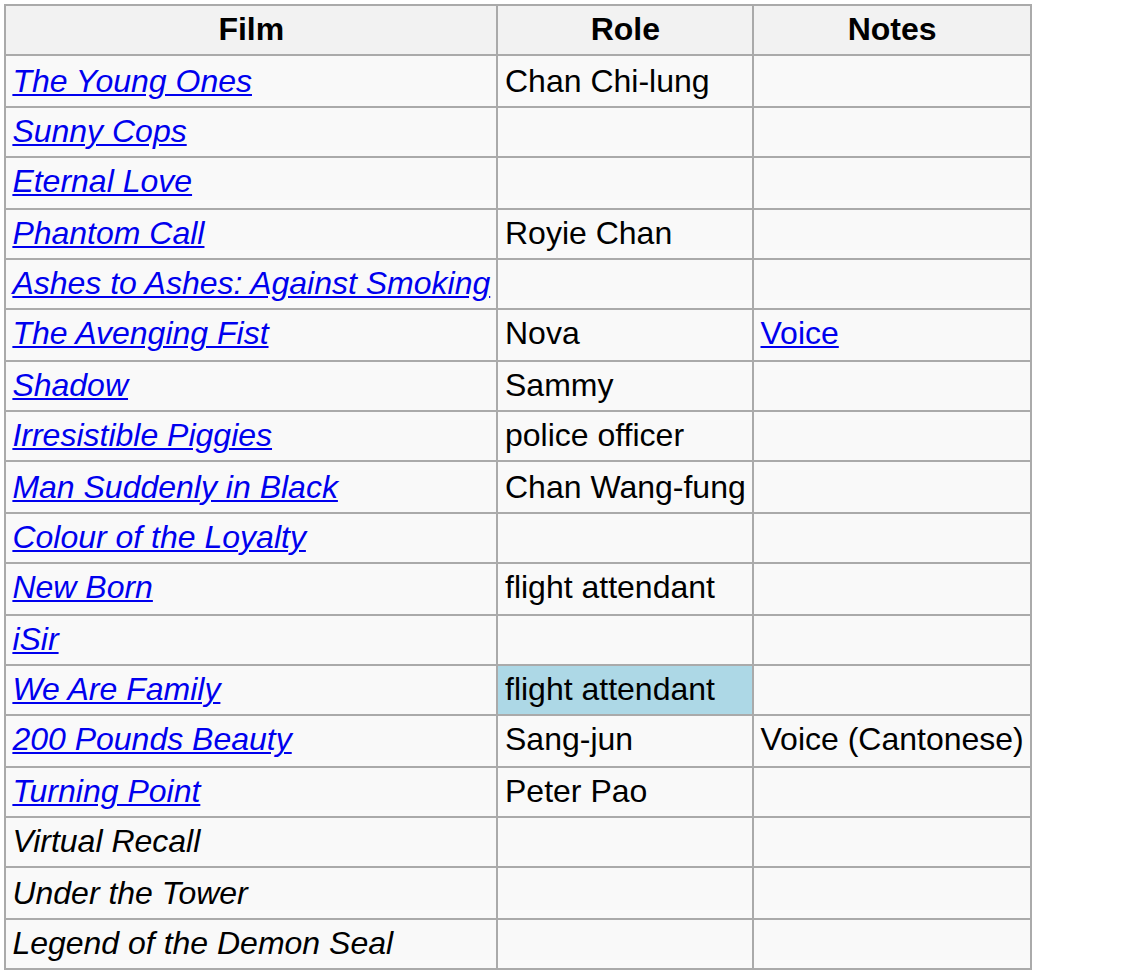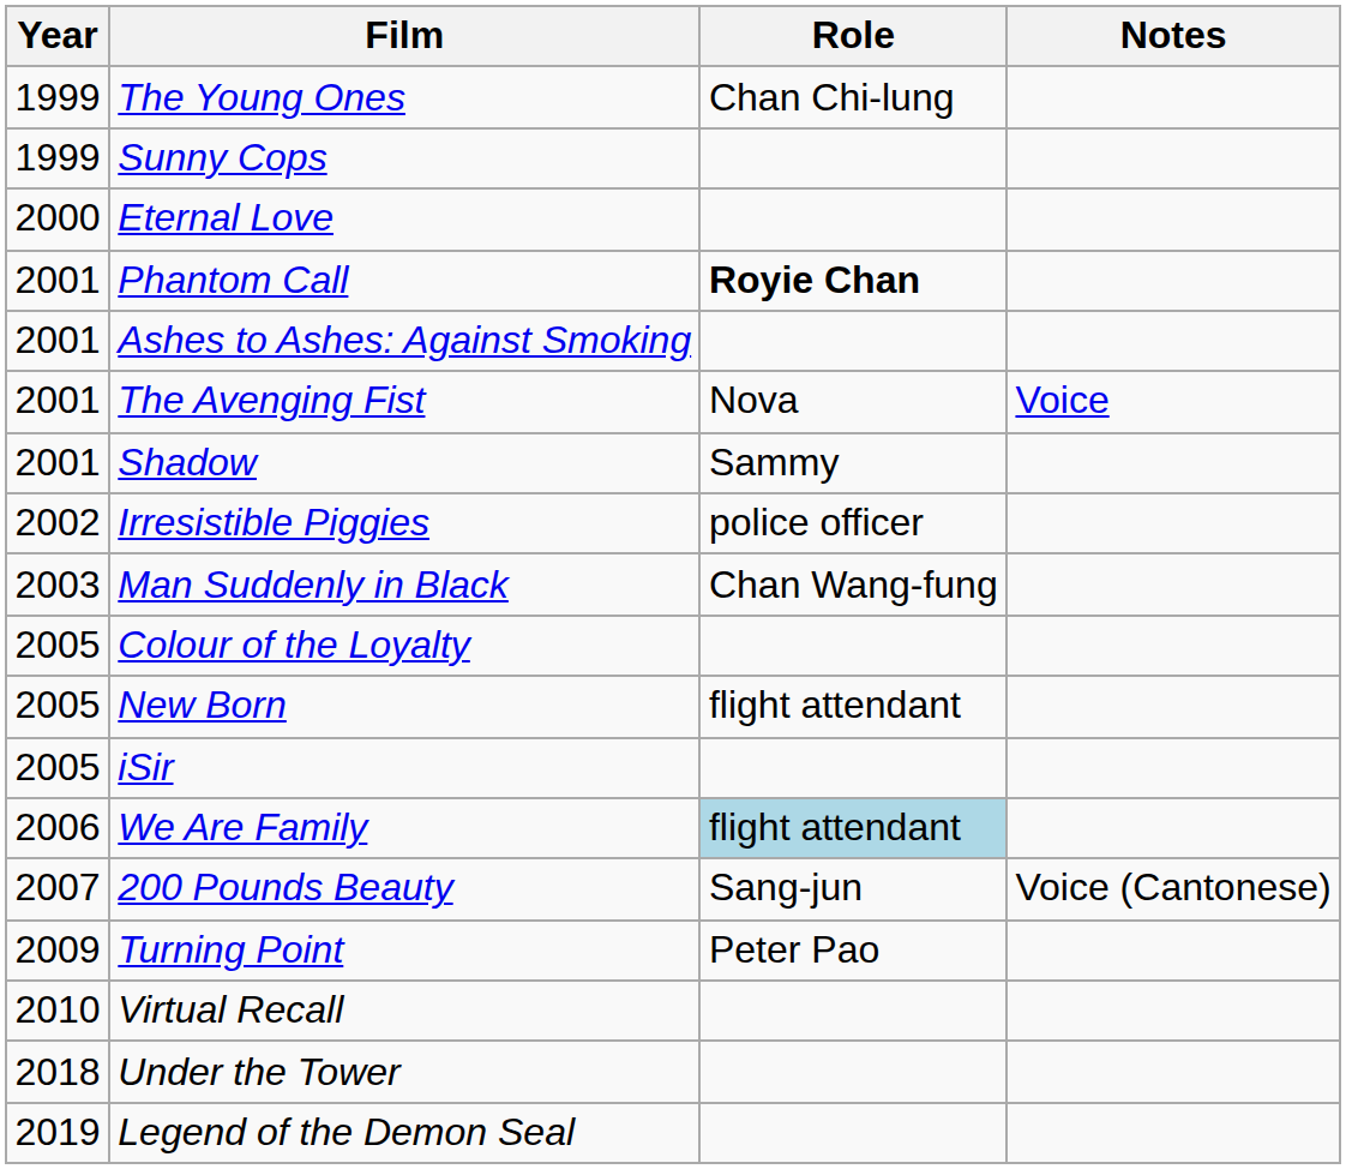 <table class="wikitable sortable">
 <tr>
+<th>Year</th>
 <th>Film</th>
 <th>Role</th>
 <th class="unsortable">Notes</th>
 </tr>
 <tr>
+<td>1999</td>
 <td><em><a href='#'>The Young Ones</a></em></td>
 <td>Chan Chi-lung</td>
 <td></td>
 </tr>
 <tr>
+<td>1999</td>
 <td><em><a href='#'>Sunny Cops</a></em></td>
 <td></td>
 <td></td>
 </tr>
 <tr>
+<td>2000</td>
 <td><em><a href='#'>Eternal Love</a></em></td>
 <td></td>
 <td></td>
 </tr>
 <tr>
+<td>2001</td>
 <td><em><a href='#'>Phantom Call</a></em></td>
-<td>Royie Chan</td>
+<td><strong>Royie Chan</strong></td>
 <td></td>
 </tr>
 <tr>
+<td>2001</td>
 <td><em><a href='#'>Ashes to Ashes: Against Smoking</a></em></td>
 <td></td>
 <td></td>
 </tr>
 <tr>
+<td>2001</td>
 <td><em><a href='#'>The Avenging Fist</a></em></td>
 <td>Nova</td>
 <td><a href='#'>Voice</a></td>
 </tr>
 <tr>
+<td>2001</td>
 <td><em><a href='#'>Shadow</a></em></td>
 <td>Sammy</td>
 <td></td>
 </tr>
 <tr>
+<td>2002</td>
 <td><em><a href='#'>Irresistible Piggies</a></em></td>
 <td>police officer</td>
 <td></td>
 </tr>
 <tr>
+<td>2003</td>
 <td><em><a href='#'>Man Suddenly in Black</a></em></td>
 <td>Chan Wang-fung</td>
 <td></td>
 </tr>
 <tr>
+<td>2005</td>
 <td><em><a href='#'>Colour of the Loyalty</a></em></td>
 <td></td>
 <td></td>
 </tr>
 <tr>
+<td>2005</td>
 <td><em><a href='#'>New Born</a></em></td>
 <td>flight attendant</td>
 <td></td>
 </tr>
 <tr>
+<td>2005</td>
 <td><em><a href='#'>iSir</a></em></td>
 <td></td>
 <td></td>
 </tr>
 <tr>
+<td>2006</td>
 <td><em><a href='#'>We Are Family</a></em></td>
 <td style="background: lightblue;">flight attendant</td>
 <td></td>
 </tr>
 <tr>
+<td>2007</td>
 <td><em><a href='#'>200 Pounds Beauty</a></em></td>
 <td>Sang-jun</td>
 <td>Voice (Cantonese)</td>
 </tr>
 <tr>
+<td>2009</td>
 <td><em><a href='#'>Turning Point</a></em></td>
 <td>Peter Pao</td>
 <td></td>
 </tr>
 <tr>
+<td>2010</td>
 <td><em>Virtual Recall</em></td>
 <td></td>
 <td></td>
 </tr>
 <tr>
+<td>2018</td>
 <td><em>Under the Tower</em></td>
 <td></td>
 <td></td>
 </tr>
 <tr>
+<td>2019</td>
 <td><em>Legend of the Demon Seal</em></td>
 <td></td>
 <td></td>
 </tr>
 </table>
